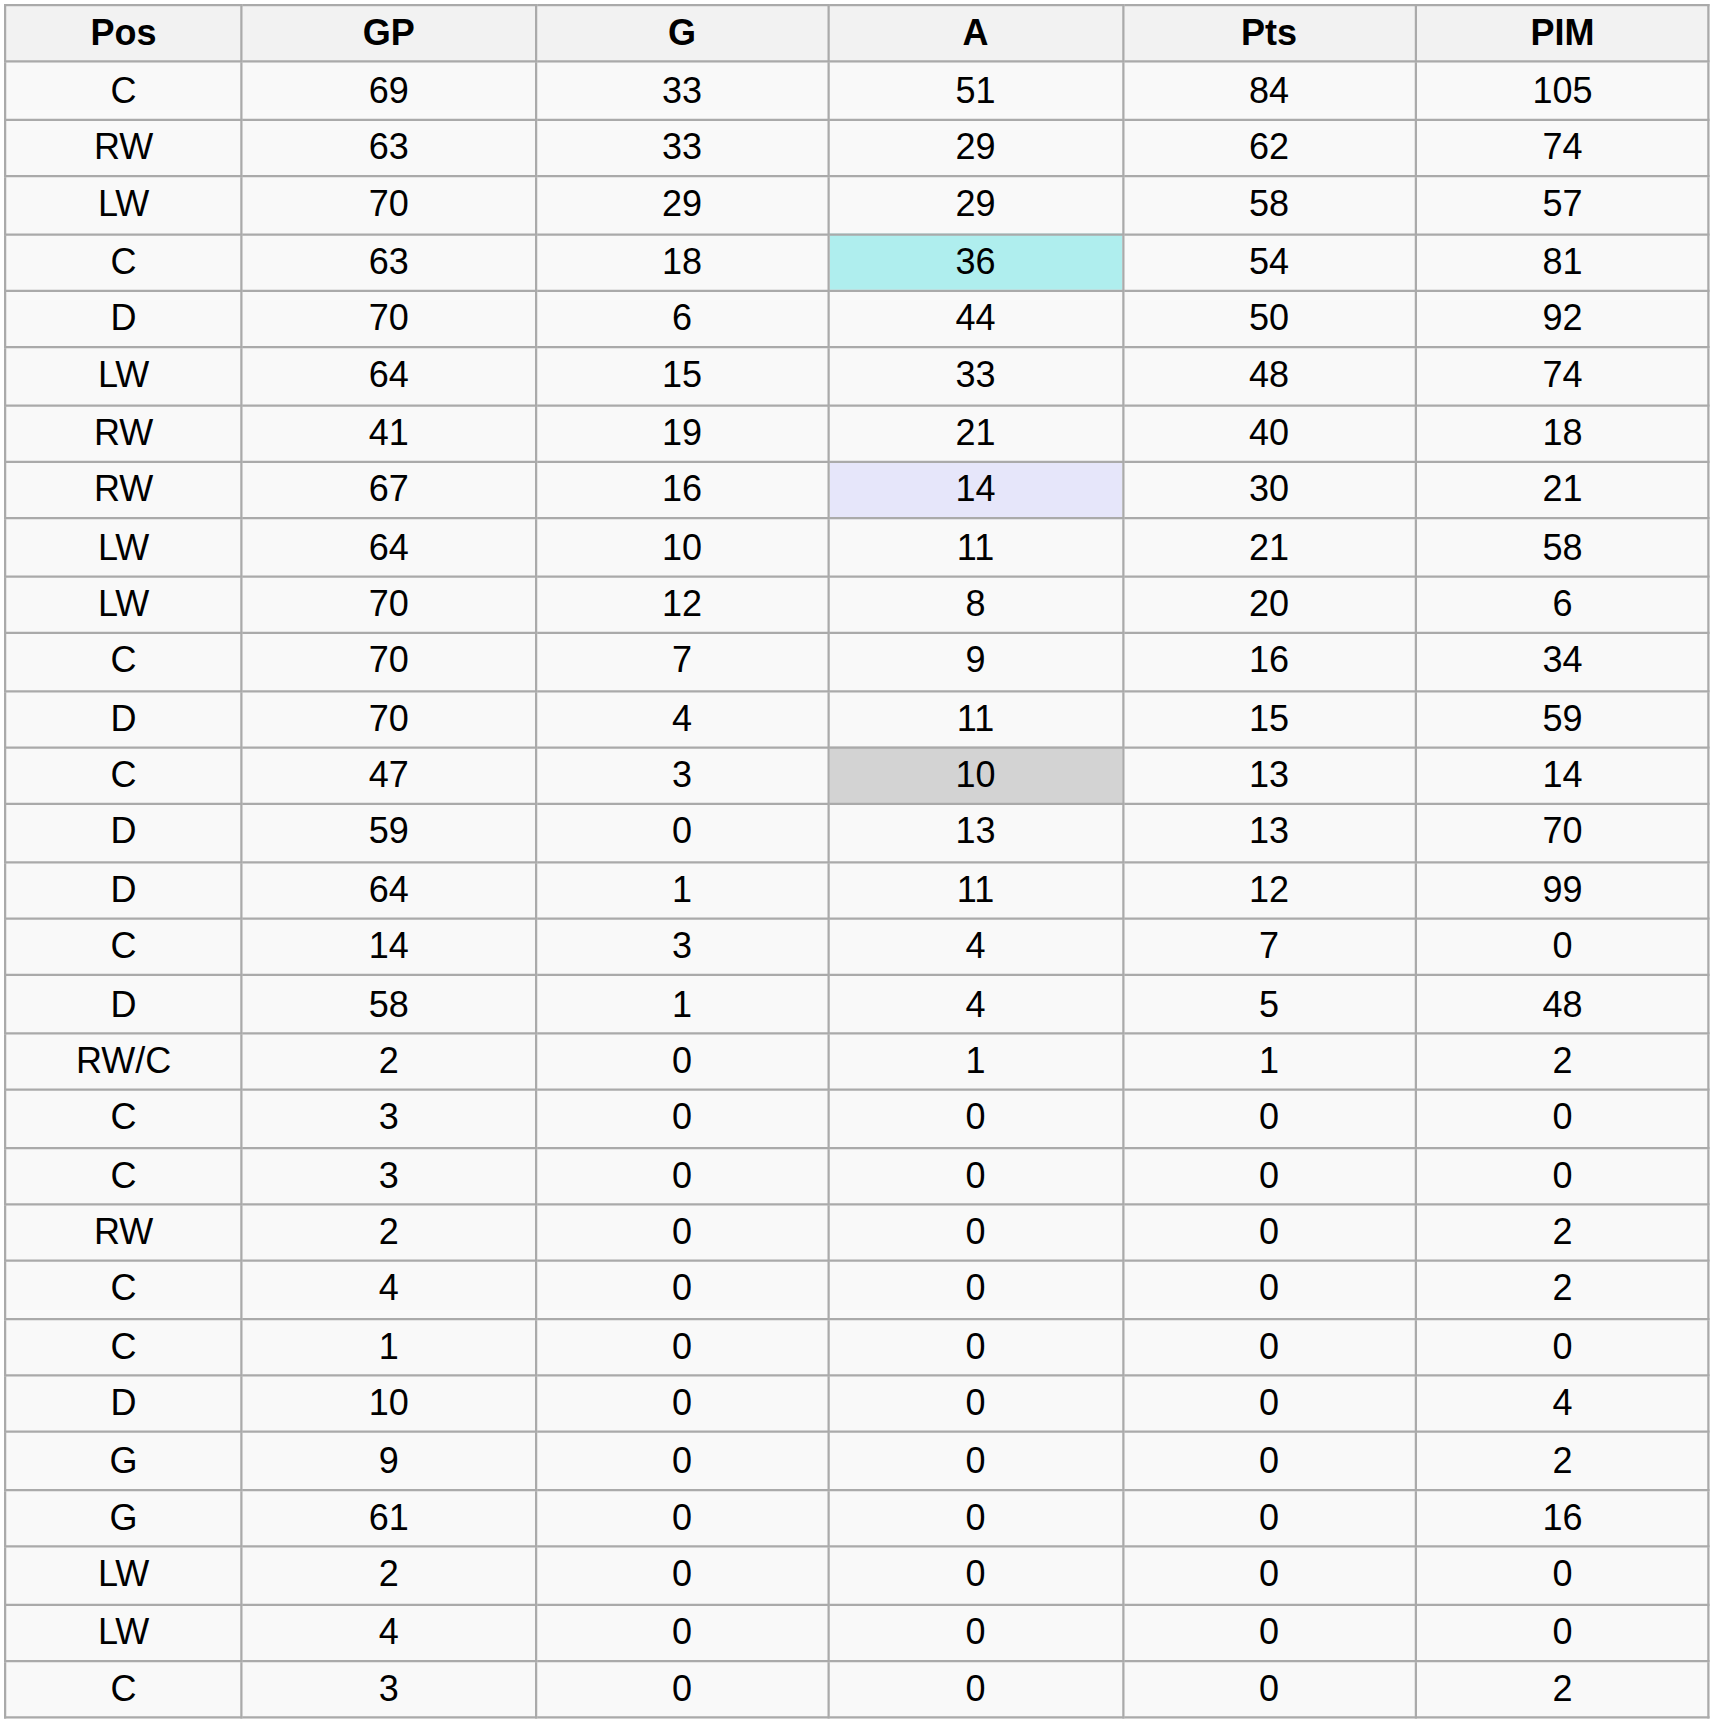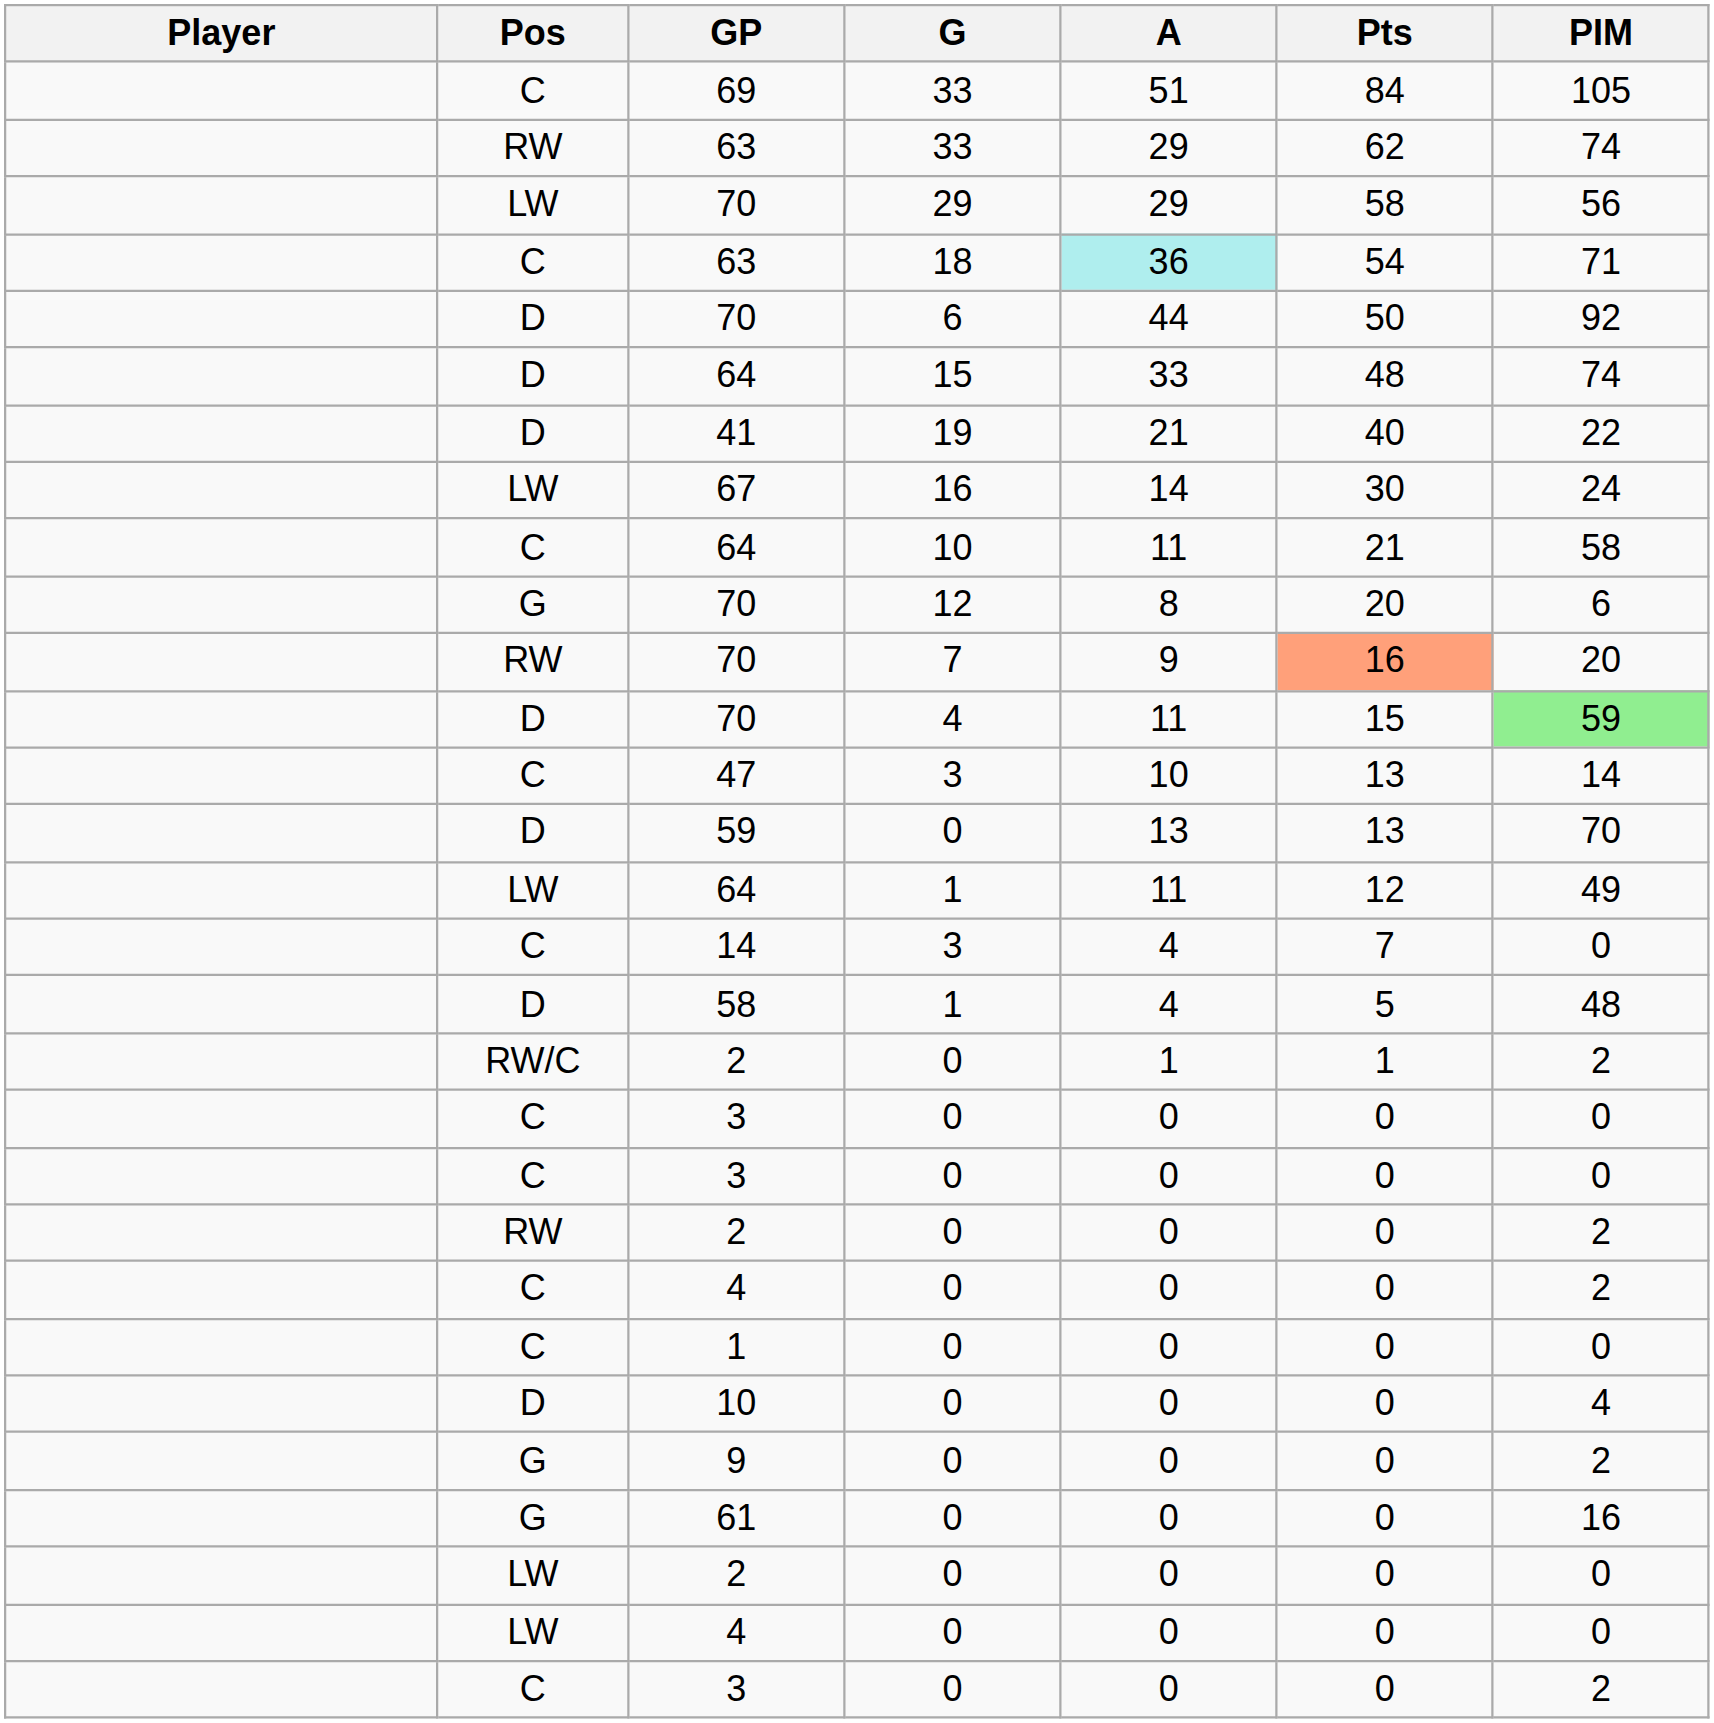 <table class="wikitable sortable" width="60%">
 <tr ALIGN="center">
+<th bgcolor="#DDDDFF" width="10%">Player</th>
 <th bgcolor="#DDDDFF" width="3%" title="Position">Pos</th>
 <th bgcolor="#DDDDFF" width="5%" title="Games played">GP</th>
 <th bgcolor="#DDDDFF" width="5%" title="Goals">G</th>
 <th bgcolor="#DDDDFF" width="5%" title="Assists">A</th>
 <th bgcolor="#DDDDFF" width="5%" title="Points">Pts</th>
 <th bgcolor="#DDDDFF" width="5%" title="Penalties in Minutes">PIM</th>
 </tr>
 <tr align="center">
+<td align="right"></td>
 <td>C</td>
 <td>69</td>
 <td>33</td>
 <td>51</td>
 <td>84</td>
 <td>105</td>
 </tr>
 <tr align="center">
+<td align="right"></td>
 <td>RW</td>
 <td>63</td>
 <td>33</td>
 <td>29</td>
 <td>62</td>
 <td>74</td>
 </tr>
 <tr align="center">
+<td align="right"></td>
 <td>LW</td>
 <td>70</td>
 <td>29</td>
 <td>29</td>
 <td>58</td>
-<td>57</td>
+<td>56</td>
 </tr>
 <tr align="center">
+<td align="right"></td>
 <td>C</td>
 <td>63</td>
 <td>18</td>
 <td style="background: paleturquoise;">36</td>
 <td>54</td>
-<td>81</td>
+<td>71</td>
 </tr>
 <tr align="center">
+<td align="right"></td>
 <td>D</td>
 <td>70</td>
 <td>6</td>
 <td>44</td>
 <td>50</td>
 <td>92</td>
 </tr>
 <tr align="center">
-<td>LW</td>
+<td align="right"></td>
+<td>D</td>
 <td>64</td>
 <td>15</td>
 <td>33</td>
 <td>48</td>
 <td>74</td>
 </tr>
 <tr align="center">
-<td>RW</td>
+<td align="right"></td>
+<td>D</td>
 <td>41</td>
 <td>19</td>
 <td>21</td>
 <td>40</td>
-<td>18</td>
+<td>22</td>
 </tr>
 <tr align="center">
-<td>RW</td>
+<td align="right"></td>
+<td>LW</td>
 <td>67</td>
 <td>16</td>
-<td style="background: lavender;">14</td>
+<td>14</td>
 <td>30</td>
-<td>21</td>
+<td>24</td>
 </tr>
 <tr align="center">
-<td>LW</td>
+<td align="right"></td>
+<td>C</td>
 <td>64</td>
 <td>10</td>
 <td>11</td>
 <td>21</td>
 <td>58</td>
 </tr>
 <tr align="center">
-<td>LW</td>
+<td align="right"></td>
+<td>G</td>
 <td>70</td>
 <td>12</td>
 <td>8</td>
 <td>20</td>
 <td>6</td>
 </tr>
 <tr align="center">
-<td>C</td>
+<td align="right"></td>
+<td>RW</td>
 <td>70</td>
 <td>7</td>
 <td>9</td>
-<td>16</td>
-<td>34</td>
+<td style="background: lightsalmon;">16</td>
+<td>20</td>
 </tr>
 <tr align="center">
+<td align="right"></td>
 <td>D</td>
 <td>70</td>
 <td>4</td>
 <td>11</td>
 <td>15</td>
-<td>59</td>
+<td style="background: lightgreen;">59</td>
 </tr>
 <tr align="center">
+<td align="right"></td>
 <td>C</td>
 <td>47</td>
 <td>3</td>
-<td style="background: lightgrey;">10</td>
+<td>10</td>
 <td>13</td>
 <td>14</td>
 </tr>
 <tr align="center">
+<td align="right"></td>
 <td>D</td>
 <td>59</td>
 <td>0</td>
 <td>13</td>
 <td>13</td>
 <td>70</td>
 </tr>
 <tr align="center">
-<td>D</td>
+<td align="right"></td>
+<td>LW</td>
 <td>64</td>
 <td>1</td>
 <td>11</td>
 <td>12</td>
-<td>99</td>
+<td>49</td>
 </tr>
 <tr align="center">
+<td align="right"></td>
 <td>C</td>
 <td>14</td>
 <td>3</td>
 <td>4</td>
 <td>7</td>
 <td>0</td>
 </tr>
 <tr align="center">
+<td align="right"></td>
 <td>D</td>
 <td>58</td>
 <td>1</td>
 <td>4</td>
 <td>5</td>
 <td>48</td>
 </tr>
 <tr align="center">
+<td align="right"></td>
 <td>RW/C</td>
 <td>2</td>
 <td>0</td>
 <td>1</td>
 <td>1</td>
 <td>2</td>
 </tr>
 <tr align="center">
+<td align="right"></td>
 <td>C</td>
 <td>3</td>
 <td>0</td>
 <td>0</td>
 <td>0</td>
 <td>0</td>
 </tr>
 <tr align="center">
+<td align="right"></td>
 <td>C</td>
 <td>3</td>
 <td>0</td>
 <td>0</td>
 <td>0</td>
 <td>0</td>
 </tr>
 <tr align="center">
+<td align="right"></td>
 <td>RW</td>
 <td>2</td>
 <td>0</td>
 <td>0</td>
 <td>0</td>
 <td>2</td>
 </tr>
 <tr align="center">
+<td align="right"></td>
 <td>C</td>
 <td>4</td>
 <td>0</td>
 <td>0</td>
 <td>0</td>
 <td>2</td>
 </tr>
 <tr align="center">
+<td align="right"></td>
 <td>C</td>
 <td>1</td>
 <td>0</td>
 <td>0</td>
 <td>0</td>
 <td>0</td>
 </tr>
 <tr align="center">
+<td align="right"></td>
 <td>D</td>
 <td>10</td>
 <td>0</td>
 <td>0</td>
 <td>0</td>
 <td>4</td>
 </tr>
 <tr align="center">
+<td align="right"></td>
 <td>G</td>
 <td>9</td>
 <td>0</td>
 <td>0</td>
 <td>0</td>
 <td>2</td>
 </tr>
 <tr align="center">
+<td align="right"></td>
 <td>G</td>
 <td>61</td>
 <td>0</td>
 <td>0</td>
 <td>0</td>
 <td>16</td>
 </tr>
 <tr align="center">
+<td align="right"></td>
 <td>LW</td>
 <td>2</td>
 <td>0</td>
 <td>0</td>
 <td>0</td>
 <td>0</td>
 </tr>
 <tr align="center">
+<td align="right"></td>
 <td>LW</td>
 <td>4</td>
 <td>0</td>
 <td>0</td>
 <td>0</td>
 <td>0</td>
 </tr>
 <tr align="center">
+<td align="right"></td>
 <td>C</td>
 <td>3</td>
 <td>0</td>
 <td>0</td>
 <td>0</td>
 <td>2</td>
 </tr>
 </table>
